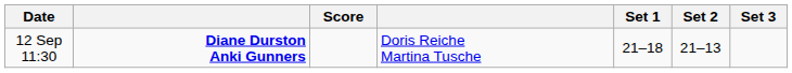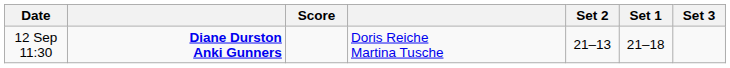 <table class="wikitable" style="text-align: center; font-size:90%">
 <tr>
 <th width="60">Date</th>
 <th align="right" width="225"></th>
 <th width="60">Score</th>
 <th align="left" width="225"></th>
+<th width="50">Set 2</th>
 <th width="50">Set 1</th>
-<th width="50">Set 2</th>
 <th width="50">Set 3</th>
 </tr>
 <tr>
 <td>12 Sep<br>11:30</td>
 <td align="right"><strong><a href='#'>Diane Durston</a> <br><a href='#'>Anki Gunners</a> </strong></td>
 <td align="center"></td>
 <td align="left"> <a href='#'>Doris Reiche</a><br> <a href='#'>Martina Tusche</a></td>
+<td>21–13</td>
 <td>21–18</td>
-<td>21–13</td>
 <td></td>
 </tr>
 </table>
